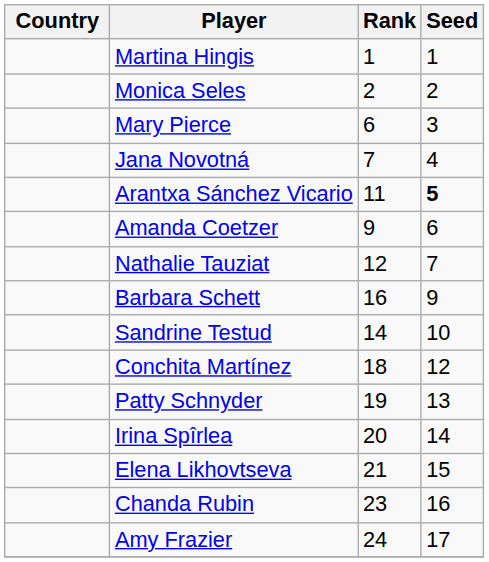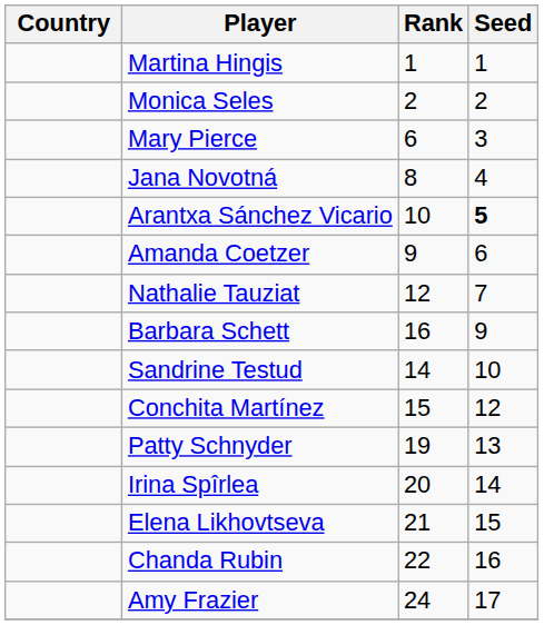 <table class="wikitable" border="1">
 <tr>
 <th width="70">Country</th>
 <th width="175">Player</th>
 <th>Rank</th>
 <th>Seed</th>
 </tr>
 <tr>
 <td></td>
 <td><a href='#'>Martina Hingis</a></td>
 <td>1</td>
 <td>1</td>
 </tr>
 <tr>
 <td></td>
 <td><a href='#'>Monica Seles</a></td>
 <td>2</td>
 <td>2</td>
 </tr>
 <tr>
 <td></td>
 <td><a href='#'>Mary Pierce</a></td>
 <td>6</td>
 <td>3</td>
 </tr>
 <tr>
 <td></td>
 <td><a href='#'>Jana Novotná</a></td>
-<td>7</td>
+<td>8</td>
 <td>4</td>
 </tr>
 <tr>
 <td></td>
 <td><a href='#'>Arantxa Sánchez Vicario</a></td>
-<td>11</td>
+<td>10</td>
 <td><strong>5</strong></td>
 </tr>
 <tr>
 <td></td>
 <td><a href='#'>Amanda Coetzer</a></td>
 <td>9</td>
 <td>6</td>
 </tr>
 <tr>
 <td></td>
 <td><a href='#'>Nathalie Tauziat</a></td>
 <td>12</td>
 <td>7</td>
 </tr>
 <tr>
 <td></td>
 <td><a href='#'>Barbara Schett</a></td>
 <td>16</td>
 <td>9</td>
 </tr>
 <tr>
 <td></td>
 <td><a href='#'>Sandrine Testud</a></td>
 <td>14</td>
 <td>10</td>
 </tr>
 <tr>
 <td></td>
 <td><a href='#'>Conchita Martínez</a></td>
-<td>18</td>
+<td>15</td>
 <td>12</td>
 </tr>
 <tr>
 <td></td>
 <td><a href='#'>Patty Schnyder</a></td>
 <td>19</td>
 <td>13</td>
 </tr>
 <tr>
 <td></td>
 <td><a href='#'>Irina Spîrlea</a></td>
 <td>20</td>
 <td>14</td>
 </tr>
 <tr>
 <td></td>
 <td><a href='#'>Elena Likhovtseva</a></td>
 <td>21</td>
 <td>15</td>
 </tr>
 <tr>
 <td></td>
 <td><a href='#'>Chanda Rubin</a></td>
-<td>23</td>
+<td>22</td>
 <td>16</td>
 </tr>
 <tr>
 <td></td>
 <td><a href='#'>Amy Frazier</a></td>
 <td>24</td>
 <td>17</td>
 </tr>
 <tr>
 </tr>
 </table>
